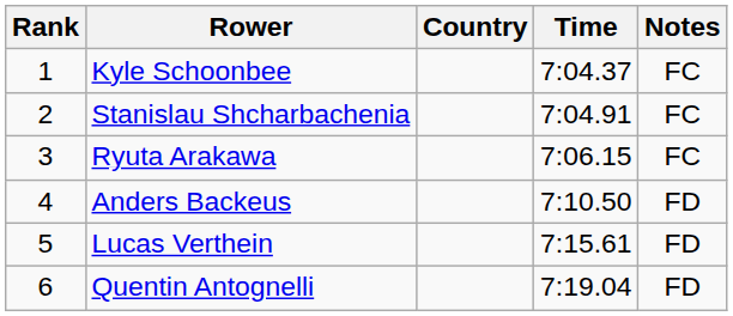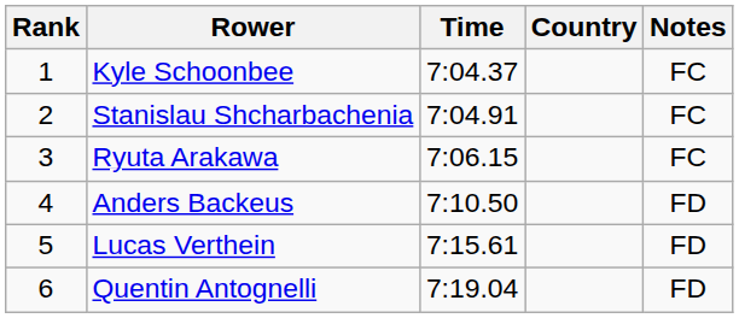 <table class="wikitable" style="text-align:center">
 <tr>
 <th>Rank</th>
 <th>Rower</th>
+<th>Time</th>
 <th>Country</th>
-<th>Time</th>
 <th>Notes</th>
 </tr>
 <tr>
 <td>1</td>
 <td align="left"><a href='#'>Kyle Schoonbee</a></td>
+<td>7:04.37</td>
 <td align="left"></td>
-<td>7:04.37</td>
 <td>FC</td>
 </tr>
 <tr>
 <td>2</td>
 <td align="left"><a href='#'>Stanislau Shcharbachenia</a></td>
+<td>7:04.91</td>
 <td align="left"></td>
-<td>7:04.91</td>
 <td>FC</td>
 </tr>
 <tr>
 <td>3</td>
 <td align="left"><a href='#'>Ryuta Arakawa</a></td>
+<td>7:06.15</td>
 <td align="left"></td>
-<td>7:06.15</td>
 <td>FC</td>
 </tr>
 <tr>
 <td>4</td>
 <td align="left"><a href='#'>Anders Backeus</a></td>
+<td>7:10.50</td>
 <td align="left"></td>
-<td>7:10.50</td>
 <td>FD</td>
 </tr>
 <tr>
 <td>5</td>
 <td align="left"><a href='#'>Lucas Verthein</a></td>
+<td>7:15.61</td>
 <td align="left"></td>
-<td>7:15.61</td>
 <td>FD</td>
 </tr>
 <tr>
 <td>6</td>
 <td align="left"><a href='#'>Quentin Antognelli</a></td>
+<td>7:19.04</td>
 <td align="left"></td>
-<td>7:19.04</td>
 <td>FD</td>
 </tr>
 </table>
